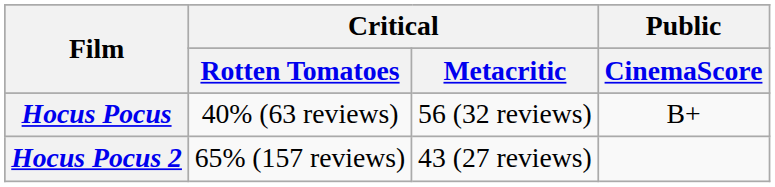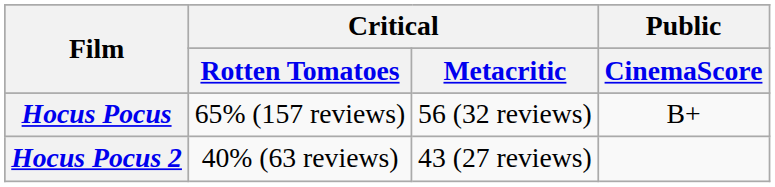 <table class="wikitable plainrowheaders sortable" style="text-align:center;">
 <tr>
 <th scope="col" rowspan="2">Film</th>
 <th scope="col" colspan="2">Critical</th>
 <th scope="col">Public</th>
 </tr>
 <tr>
 <th scope="col"><a href='#'>Rotten Tomatoes</a></th>
 <th scope="col"><a href='#'>Metacritic</a></th>
 <th scope="col"><a href='#'>CinemaScore</a></th>
 </tr>
 <tr>
 <th scope="row"><em><a href='#'>Hocus Pocus</a></em></th>
-<td>40% (63 reviews)</td>
+<td>65% (157 reviews)</td>
 <td>56 (32 reviews)</td>
 <td>B+</td>
 </tr>
 <tr>
 <th scope="row"><em><a href='#'>Hocus Pocus 2</a></em></th>
-<td>65% (157 reviews)</td>
+<td>40% (63 reviews)</td>
 <td>43 (27 reviews)</td>
 <td></td>
 </tr>
 </table>
